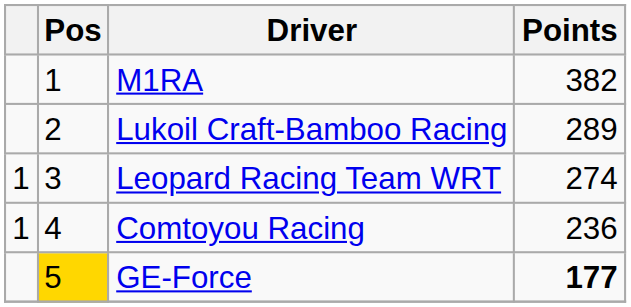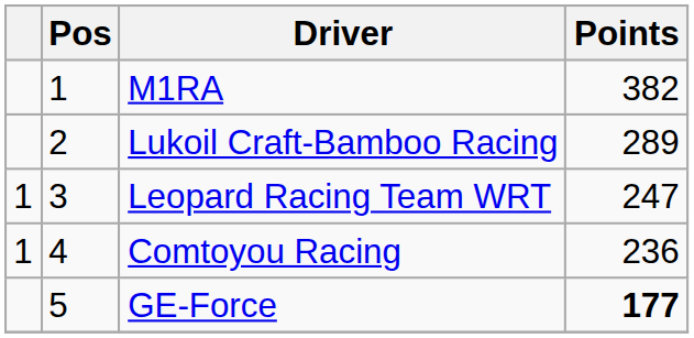 <table class="wikitable" style="font-size: 95%;">
 <tr>
 <th></th>
 <th>Pos</th>
 <th>Driver</th>
 <th>Points</th>
 </tr>
 <tr>
 <td align="left"></td>
 <td>1</td>
 <td> <a href='#'>M1RA</a></td>
 <td align="right">382</td>
 </tr>
 <tr>
 <td align="left"></td>
 <td>2</td>
 <td> <a href='#'>Lukoil Craft-Bamboo Racing</a></td>
 <td align="right">289</td>
 </tr>
 <tr>
 <td align="left"> 1</td>
 <td>3</td>
 <td> <a href='#'>Leopard Racing Team WRT</a></td>
-<td align="right">274</td>
+<td align="right">247</td>
 </tr>
 <tr>
 <td align="left"> 1</td>
 <td>4</td>
 <td> <a href='#'>Comtoyou Racing</a></td>
 <td align="right">236</td>
 </tr>
 <tr>
 <td align="left"></td>
-<td style="background: gold;">5</td>
+<td>5</td>
 <td> <a href='#'>GE-Force</a></td>
 <td align="right"><strong>177</strong></td>
 </tr>
 <tr>
 </tr>
 </table>
